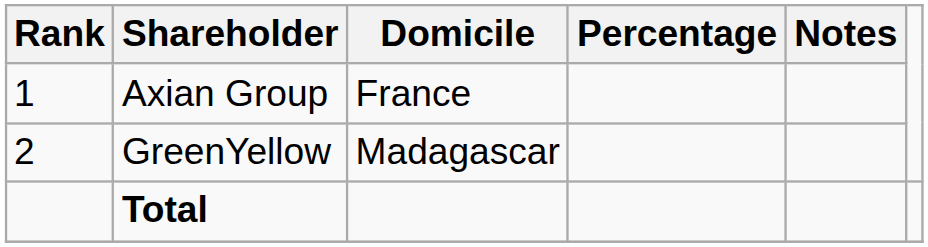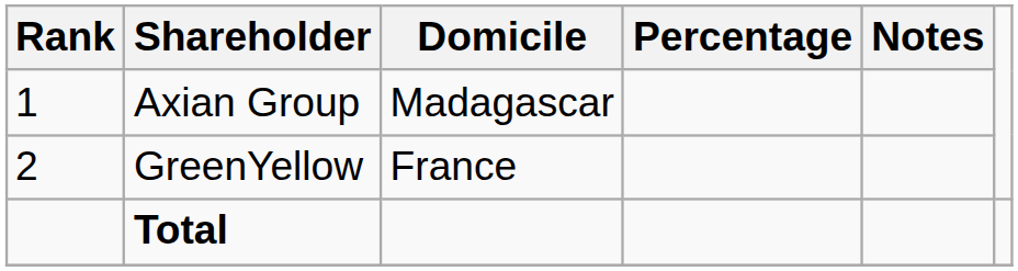 <table class="wikitable sortable" style="margin: 0.5em auto">
 <tr>
 <th>Rank</th>
 <th>Shareholder</th>
 <th>Domicile</th>
 <th>Percentage</th>
 <th>Notes</th>
 </tr>
 <tr>
 <td>1</td>
 <td>Axian Group</td>
-<td>France</td>
+<td>Madagascar</td>
 <td></td>
 <td></td>
 </tr>
 <tr>
 <td>2</td>
 <td>GreenYellow</td>
-<td>Madagascar</td>
+<td>France</td>
 <td></td>
 <td></td>
 </tr>
 <tr>
 <td></td>
 <td><strong>Total</strong></td>
 <td></td>
 <td></td>
 <td></td>
 <td></td>
 </tr>
 <tr>
 </tr>
 </table>
